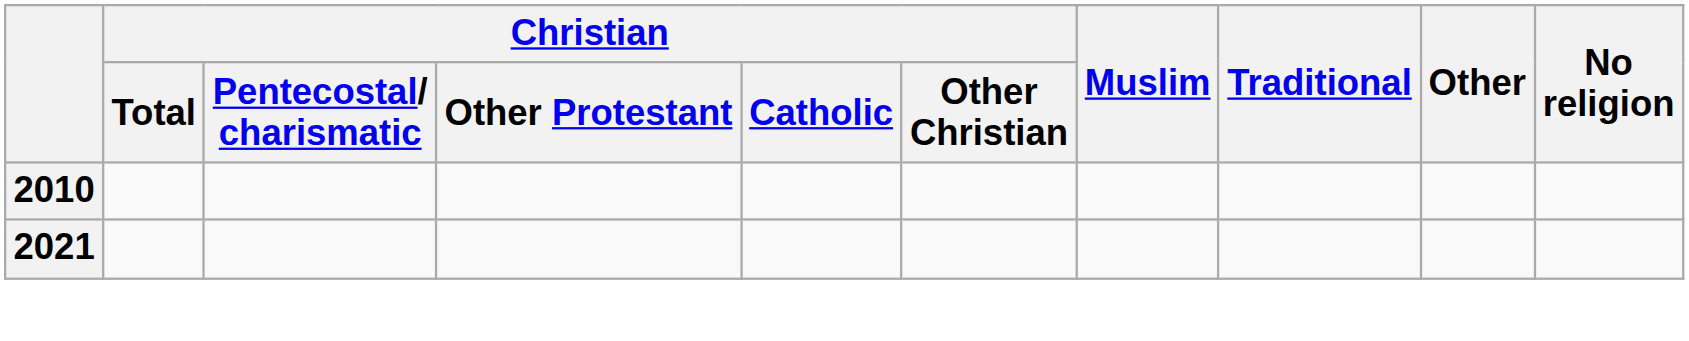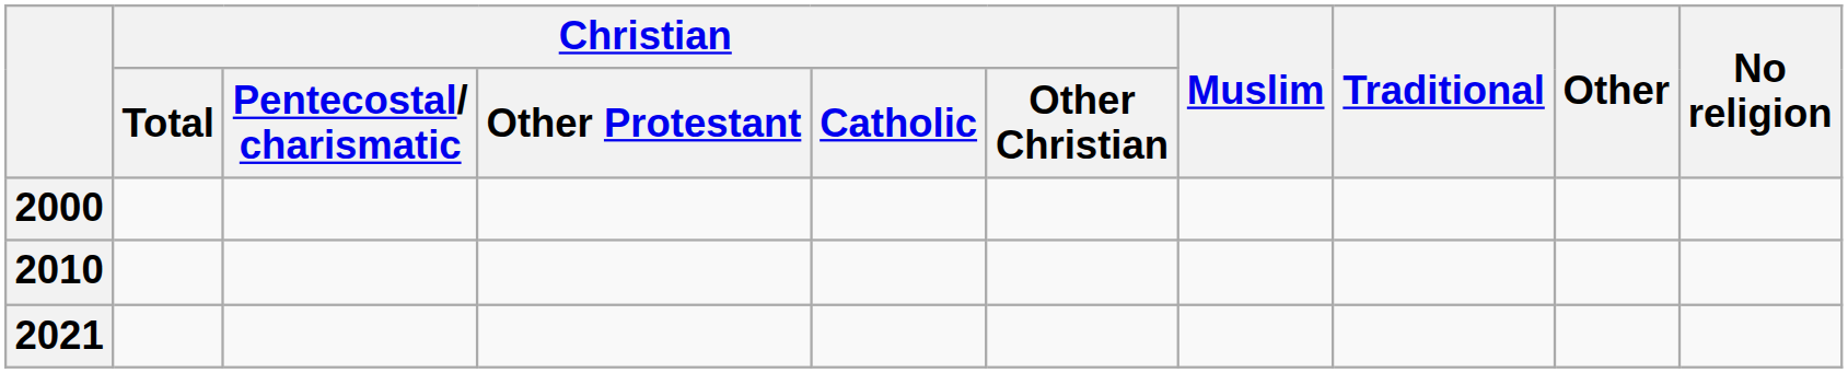 <table class="wikitable">
 <tr>
 <th rowspan="2"></th>
 <th colspan="5"><a href='#'>Christian</a></th>
 <th rowspan="2"><a href='#'>Muslim</a></th>
 <th rowspan="2"><a href='#'>Traditional</a></th>
 <th rowspan="2">Other</th>
 <th rowspan="2">No<br>religion</th>
 </tr>
 <tr>
 <th>Total</th>
 <th><a href='#'>Pentecostal</a>/<br><a href='#'>charismatic</a></th>
 <th>Other <a href='#'>Protestant</a></th>
 <th><a href='#'>Catholic</a></th>
 <th>Other<br>Christian</th>
+</tr>
+<tr>
+<th>2000</th>
+<td></td>
+<td></td>
+<td></td>
+<td></td>
+<td></td>
+<td></td>
+<td></td>
+<td></td>
+<td></td>
 </tr>
 <tr>
 <th>2010</th>
 <td></td>
 <td></td>
 <td></td>
 <td></td>
 <td></td>
 <td></td>
 <td></td>
 <td></td>
 <td></td>
 </tr>
 <tr>
 <th>2021</th>
 <td></td>
 <td></td>
 <td></td>
 <td></td>
 <td></td>
 <td></td>
 <td></td>
 <td></td>
 <td></td>
 </tr>
 </table>
